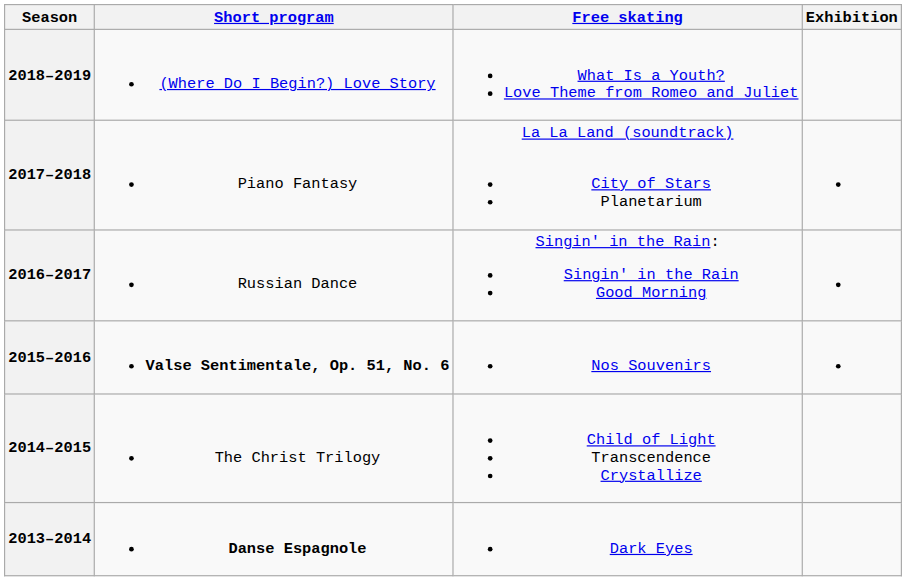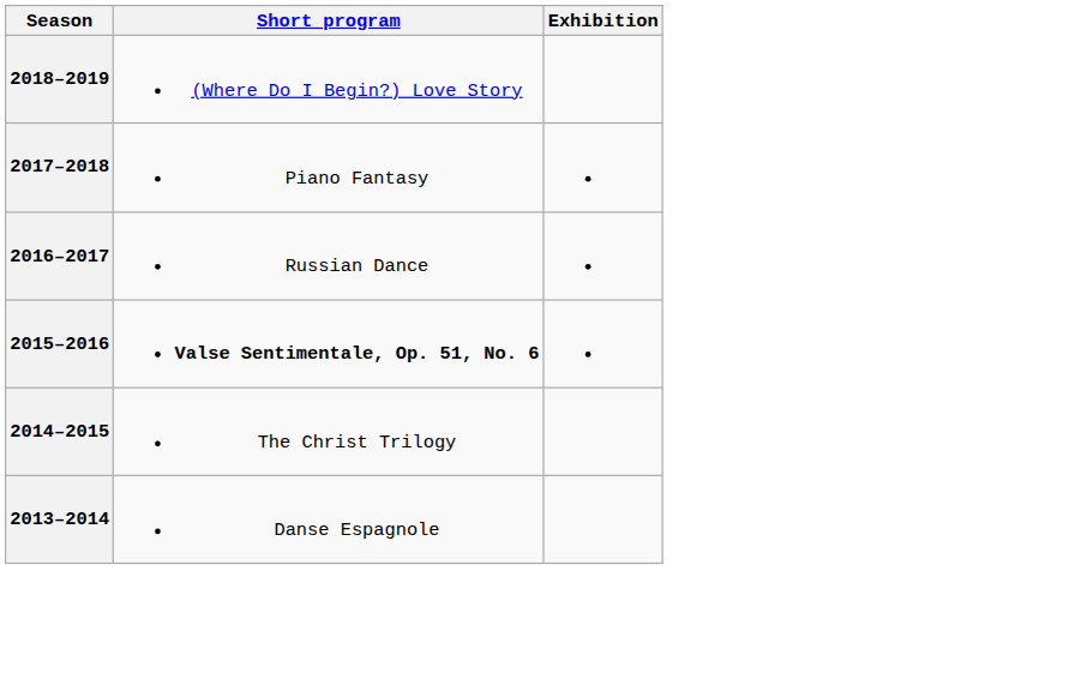 <table class=wikitable style=text-align:center>
 <tr>
 <th>Season</th>
 <th><a href='#'>Short program</a></th>
-<th><a href='#'>Free skating</a></th>
 <th>Exhibition</th>
 </tr>
 <tr>
 <th>2018–2019 <br></th>
 <td><br><ul><li><a href='#'>(Where Do I Begin?) Love Story</a> <br></li></ul></td>
-<td><br><ul><li><a href='#'>What Is a Youth?</a> <br> </li><li><a href='#'>Love Theme from Romeo and Juliet</a> <br> </li></ul></td>
 <td></td>
 </tr>
 <tr>
 <th>2017–2018 <br></th>
 <td><br><ul><li>Piano Fantasy <br></li></ul></td>
-<td><a href='#'>La La Land (soundtrack)</a><br><br><ul><li><a href='#'>City of Stars</a> <br></li><li>Planetarium</li></ul></td>
 <td><br><ul><li></li></ul></td>
 </tr>
 <tr>
 <th>2016–2017 <br></th>
 <td><br><ul><li>Russian Dance <br></li></ul></td>
-<td><a href='#'>Singin' in the Rain</a>:<br><ul><li><a href='#'>Singin' in the Rain</a> <br></li><li><a href='#'>Good Morning</a> <br></li></ul></td>
 <td><br><ul><li></li></ul></td>
 </tr>
 <tr>
 <th>2015–2016 <br></th>
 <td><strong><br><ul><li>Valse Sentimentale, Op. 51, No. 6 <br></li></ul></strong></td>
-<td><br><ul><li><a href='#'>Nos Souvenirs</a> <br></li></ul></td>
 <td><br><ul><li></li></ul></td>
 </tr>
 <tr>
 <th>2014–2015</th>
 <td><br><ul><li>The Christ Trilogy <br></li></ul></td>
-<td><br><ul><li><a href='#'>Child of Light</a></li><li>Transcendence</li><li><a href='#'>Crystallize</a> <br></li></ul></td>
 <td></td>
 </tr>
 <tr>
 <th>2013–2014</th>
-<td><strong><br><ul><li>Danse Espagnole <br></li></ul></strong></td>
-<td><br><ul><li><a href='#'>Dark Eyes</a></li></ul></td>
+<td><br><ul><li>Danse Espagnole <br></li></ul></td>
 <td></td>
 </tr>
 </table>
